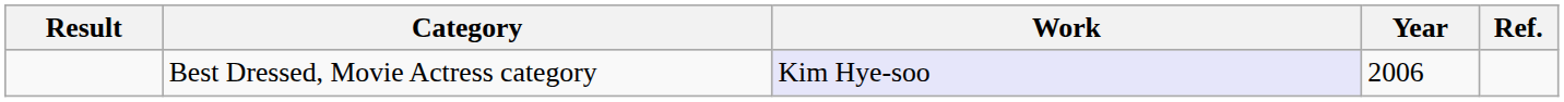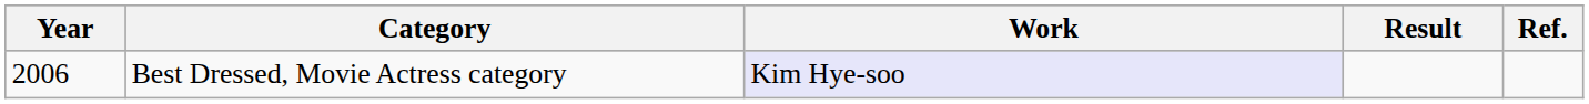 <table class="wikitable sortable plainrowheaders" style="font-size:98%">
 <tr>
-<th scope="col" style="width:8%;">Result</th>
+<th scope="col" style="width:6%;">Year</th>
 <th scope="col" style="width:31%;">Category</th>
 <th scope="col" style="width:30%;">Work</th>
-<th scope="col" style="width:6%;">Year</th>
+<th scope="col" style="width:8%;">Result</th>
 <th scope="col" style="width:4%;">Ref.</th>
 </tr>
 <tr>
-<td></td>
+<td>2006</td>
 <td>Best Dressed, Movie Actress category</td>
 <td style="background: lavender;">Kim Hye-soo</td>
-<td>2006</td>
+<td></td>
 <td></td>
 </tr>
 </table>
